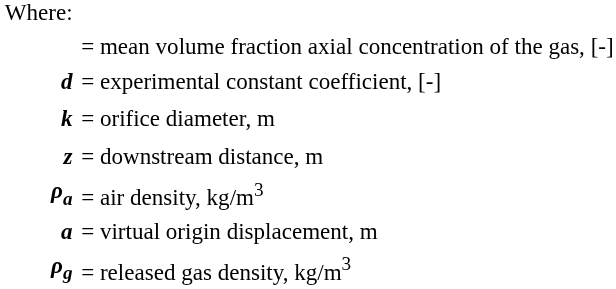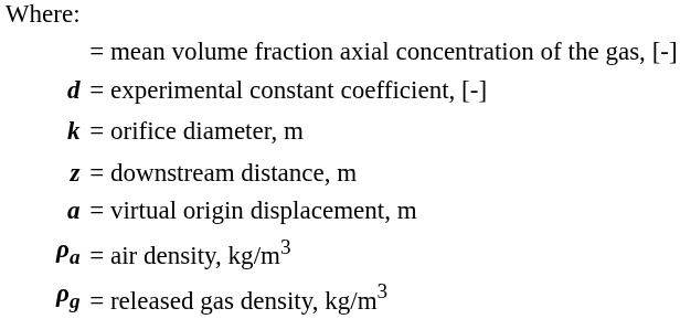 <table border="0" cellpadding="2">
 <tr>
 <td align=right>Where:</td>
 <td> </td>
 </tr>
 <tr>
 <th align=right><em></em></th>
 <td align=left>= mean volume fraction axial concentration of the gas, [-]</td>
 </tr>
 <tr>
 <th align=right><em>d</em></th>
 <td align=left>= experimental constant coefficient, [-]</td>
 </tr>
 <tr>
 </tr>
 <tr>
 <th align=right><em>k</em></th>
 <td align=left>= orifice diameter, m</td>
 </tr>
 <tr>
 </tr>
 <tr>
 <th align=right><em>z</em></th>
 <td align=left>= downstream distance, m</td>
 </tr>
 <tr>
+<th align=right><em>a</em></th>
+<td align=left>= virtual origin displacement, m</td>
+</tr>
+<tr>
 <th align=right><em>ρ<sub>a</sub></em></th>
 <td align=left>= air density, kg/m<sup>3</sup></td>
-</tr>
-<tr>
-<th align=right><em>a</em></th>
-<td align=left>= virtual origin displacement, m</td>
 </tr>
 <tr>
 <th align=right><em>ρ<sub>g</sub></em></th>
 <td align=left>= released gas density, kg/m<sup>3</sup></td>
 </tr>
 <tr>
 </tr>
 </table>
